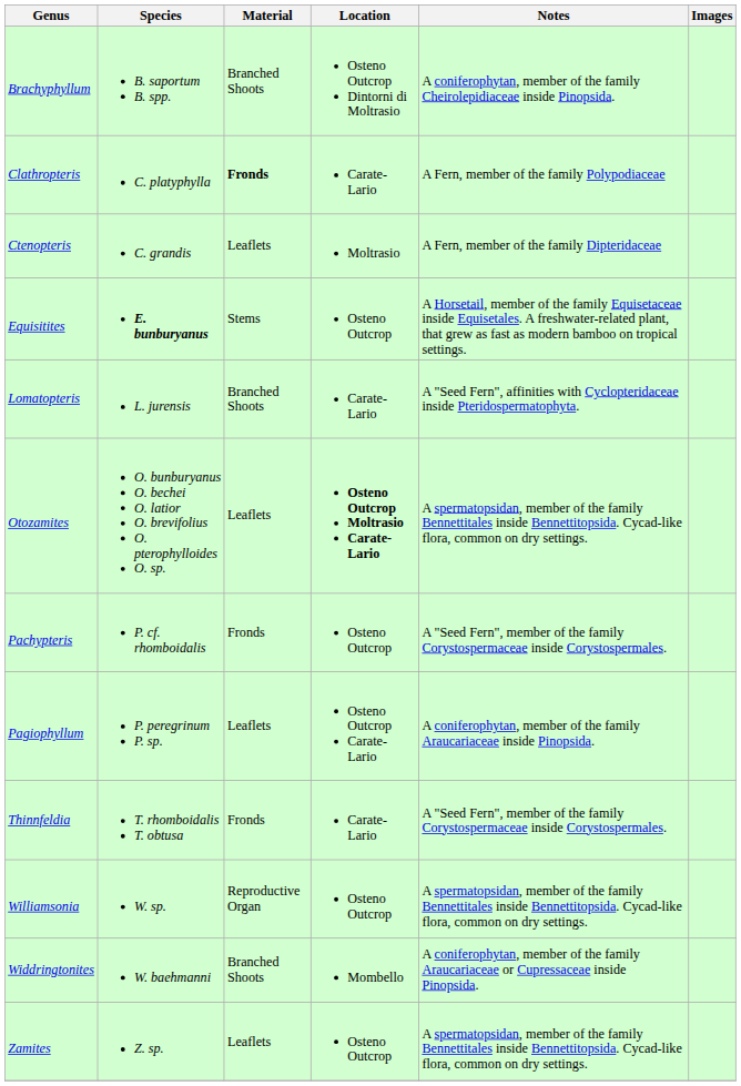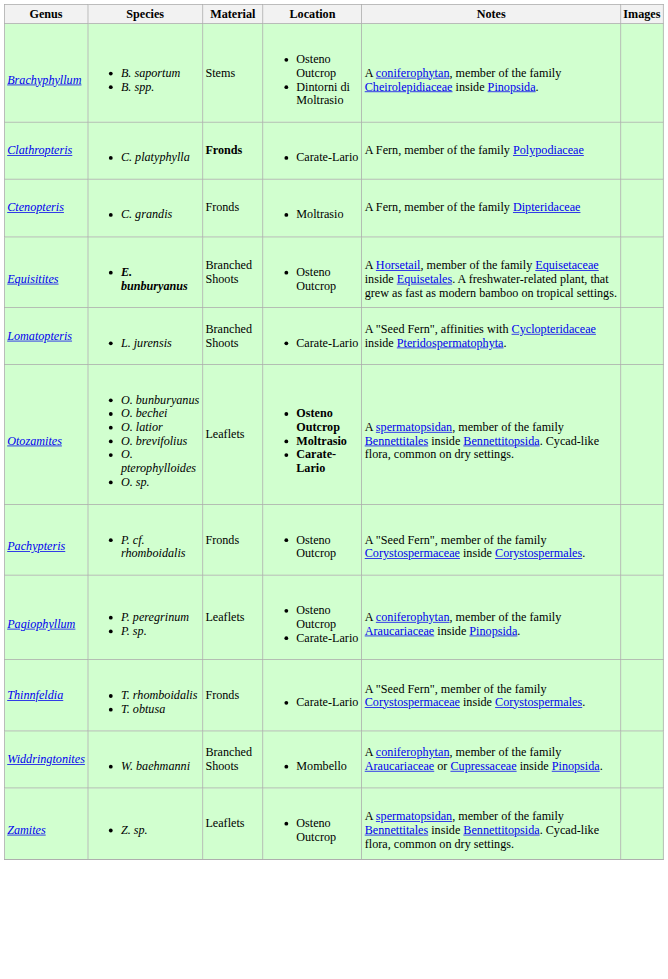 <table class="wikitable" align="center">
 <tr>
 <th>Genus</th>
 <th>Species</th>
 <th>Material</th>
 <th>Location</th>
 <th>Notes</th>
 <th>Images</th>
 </tr>
 <tr>
 <td style="background:#D1FFCF;"><br><em><a href='#'>Brachyphyllum</a></em></td>
 <td style="background:#D1FFCF;"><br><ul><li><em>B. saportum</em></li><li><em>B. spp.</em></li></ul></td>
-<td style="background:#D1FFCF;">Branched Shoots</td>
+<td style="background:#D1FFCF;">Stems</td>
 <td style="background:#D1FFCF;"><br><ul><li>Osteno Outcrop</li><li>Dintorni di Moltrasio</li></ul></td>
 <td style="background:#D1FFCF;"><br>A <a href='#'>coniferophytan</a>, member of the family <a href='#'>Cheirolepidiaceae</a> inside <a href='#'>Pinopsida</a>.</td>
 <td style="background:#D1FFCF;"></td>
 </tr>
 <tr>
 <td style="background:#D1FFCF;"><em><a href='#'>Clathropteris</a></em></td>
 <td style="background:#D1FFCF;"><br><ul><li><em>C. platyphylla</em></li></ul></td>
 <td style="background:#D1FFCF;"><strong>Fronds</strong></td>
 <td style="background:#D1FFCF;"><br><ul><li>Carate-Lario</li></ul></td>
 <td style="background:#D1FFCF;">A Fern, member of the family <a href='#'>Polypodiaceae</a></td>
 <td style="background:#D1FFCF;"></td>
 </tr>
 <tr>
 <td style="background:#D1FFCF;"><em><a href='#'>Ctenopteris</a></em></td>
 <td style="background:#D1FFCF;"><br><ul><li><em>C. grandis</em></li></ul></td>
-<td style="background:#D1FFCF;">Leaflets</td>
+<td style="background:#D1FFCF;">Fronds</td>
 <td style="background:#D1FFCF;"><br><ul><li>Moltrasio</li></ul></td>
 <td style="background:#D1FFCF;">A Fern, member of the family <a href='#'>Dipteridaceae</a></td>
 <td style="background:#D1FFCF;"></td>
 </tr>
 <tr>
 <td style="background:#D1FFCF;"><br><em><a href='#'>Equisitites</a></em></td>
 <td style="background:#D1FFCF;"><strong><br><ul><li><em>E. bunburyanus</em></li></ul></strong></td>
-<td style="background:#D1FFCF;">Stems</td>
+<td style="background:#D1FFCF;">Branched Shoots</td>
 <td style="background:#D1FFCF;"><br><ul><li>Osteno Outcrop</li></ul></td>
 <td style="background:#D1FFCF;"><br>A <a href='#'>Horsetail</a>, member of the family <a href='#'>Equisetaceae</a> inside <a href='#'>Equisetales</a>. A freshwater-related plant, that grew as fast as modern bamboo on tropical settings.</td>
 <td style="background:#D1FFCF;"></td>
 </tr>
 <tr>
 <td style="background:#D1FFCF;"><em><a href='#'>Lomatopteris</a></em></td>
 <td style="background:#D1FFCF;"><br><ul><li><em>L. jurensis</em></li></ul></td>
 <td style="background:#D1FFCF;">Branched Shoots</td>
 <td style="background:#D1FFCF;"><br><ul><li>Carate-Lario</li></ul></td>
 <td style="background:#D1FFCF;">A "Seed Fern", affinities with <a href='#'>Cyclopteridaceae</a> inside <a href='#'>Pteridospermatophyta</a>.</td>
 <td style="background:#D1FFCF;"></td>
 </tr>
 <tr>
 <td style="background:#D1FFCF;"><br><em><a href='#'>Otozamites</a></em></td>
 <td style="background:#D1FFCF;"><br><ul><li><em>O. bunburyanus</em></li><li><em>O. bechei</em></li><li><em>O. latior</em></li><li><em>O. brevifolius</em></li><li><em>O. pterophylloides</em></li><li><em>O. sp.</em></li></ul></td>
 <td style="background:#D1FFCF;">Leaflets</td>
 <td style="background:#D1FFCF;"><strong><br><ul><li>Osteno Outcrop</li><li>Moltrasio</li><li>Carate-Lario</li></ul></strong></td>
 <td style="background:#D1FFCF;"><br>A <a href='#'>spermatopsidan</a>, member of the family <a href='#'>Bennettitales</a> inside <a href='#'>Bennettitopsida</a>. Cycad-like flora, common on dry settings.</td>
 <td style="background:#D1FFCF;"></td>
 </tr>
 <tr>
 <td style="background:#D1FFCF;"><br><em><a href='#'>Pachypteris</a></em></td>
 <td style="background:#D1FFCF;"><br><ul><li><em>P. cf. rhomboidalis</em></li></ul></td>
 <td style="background:#D1FFCF;">Fronds</td>
 <td style="background:#D1FFCF;"><br><ul><li>Osteno Outcrop</li></ul></td>
 <td style="background:#D1FFCF;"><br>A "Seed Fern", member of the family <a href='#'>Corystospermaceae</a> inside <a href='#'>Corystospermales</a>.</td>
 <td style="background:#D1FFCF;"></td>
 </tr>
 <tr>
 <td style="background:#D1FFCF;"><br><em><a href='#'>Pagiophyllum</a></em></td>
 <td style="background:#D1FFCF;"><br><ul><li><em>P. peregrinum</em></li><li><em>P. sp.</em></li></ul></td>
 <td style="background:#D1FFCF;">Leaflets</td>
 <td style="background:#D1FFCF;"><br><ul><li>Osteno Outcrop</li><li>Carate-Lario</li></ul></td>
 <td style="background:#D1FFCF;"><br>A <a href='#'>coniferophytan</a>, member of the family <a href='#'>Araucariaceae</a> inside <a href='#'>Pinopsida</a>.</td>
 <td style="background:#D1FFCF;"></td>
 </tr>
 <tr>
 <td style="background:#D1FFCF;"><em><a href='#'>Thinnfeldia</a></em></td>
 <td style="background:#D1FFCF;"><br><ul><li><em>T. rhomboidalis</em></li><li><em>T. obtusa</em></li></ul></td>
 <td style="background:#D1FFCF;">Fronds</td>
 <td style="background:#D1FFCF;"><br><ul><li>Carate-Lario</li></ul></td>
 <td style="background:#D1FFCF;">A "Seed Fern", member of the family <a href='#'>Corystospermaceae</a> inside <a href='#'>Corystospermales</a>.</td>
 <td style="background:#D1FFCF;"></td>
 </tr>
 <tr>
-<td style="background:#D1FFCF;"><br><em><a href='#'>Williamsonia</a></em></td>
-<td style="background:#D1FFCF;"><br><ul><li><em>W. sp.</em></li></ul></td>
-<td style="background:#D1FFCF;">Reproductive Organ</td>
-<td style="background:#D1FFCF;"><br><ul><li>Osteno Outcrop</li></ul></td>
-<td style="background:#D1FFCF;"><br>A <a href='#'>spermatopsidan</a>, member of the family <a href='#'>Bennettitales</a> inside <a href='#'>Bennettitopsida</a>. Cycad-like flora, common on dry settings.</td>
-<td style="background:#D1FFCF;"><br></td>
-</tr>
-<tr>
 <td style="background:#D1FFCF;"><em><a href='#'>Widdringtonites</a></em></td>
 <td style="background:#D1FFCF;"><br><ul><li><em>W. baehmanni</em></li></ul></td>
 <td style="background:#D1FFCF;">Branched Shoots</td>
 <td style="background:#D1FFCF;"><br><ul><li>Mombello</li></ul></td>
 <td style="background:#D1FFCF;">A <a href='#'>coniferophytan</a>, member of the family <a href='#'>Araucariaceae</a> or <a href='#'>Cupressaceae</a> inside <a href='#'>Pinopsida</a>.</td>
 <td style="background:#D1FFCF;"></td>
 </tr>
 <tr>
 <td style="background:#D1FFCF;"><br><em><a href='#'>Zamites</a></em></td>
 <td style="background:#D1FFCF;"><br><ul><li><em>Z. sp.</em></li></ul></td>
 <td style="background:#D1FFCF;">Leaflets</td>
 <td style="background:#D1FFCF;"><br><ul><li>Osteno Outcrop</li></ul></td>
 <td style="background:#D1FFCF;"><br>A <a href='#'>spermatopsidan</a>, member of the family <a href='#'>Bennettitales</a> inside <a href='#'>Bennettitopsida</a>. Cycad-like flora, common on dry settings.</td>
 <td style="background:#D1FFCF;"><br></td>
 </tr>
 <tr>
 </tr>
 </table>
